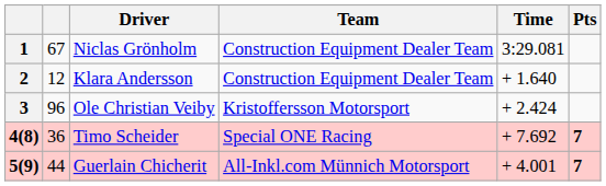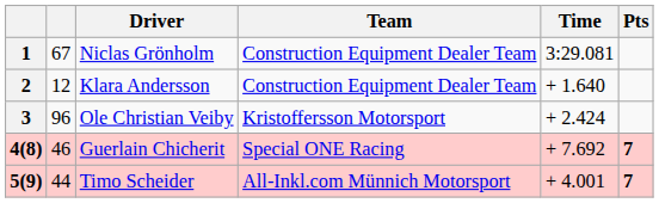 <table class="wikitable" style="font-size:95%">
 <tr>
 <th></th>
 <th></th>
 <th>Driver</th>
 <th>Team</th>
 <th>Time</th>
 <th>Pts</th>
 </tr>
 <tr>
 <th>1</th>
 <td>67</td>
 <td> <a href='#'>Niclas Grönholm</a></td>
 <td><a href='#'>Construction Equipment Dealer Team</a></td>
 <td>3:29.081</td>
 <td></td>
 </tr>
 <tr>
 <th>2</th>
 <td>12</td>
 <td> <a href='#'>Klara Andersson</a></td>
 <td><a href='#'>Construction Equipment Dealer Team</a></td>
 <td>+ 1.640</td>
 <td></td>
 </tr>
 <tr>
 <th>3</th>
 <td>96</td>
 <td> <a href='#'>Ole Christian Veiby</a></td>
 <td><a href='#'>Kristoffersson Motorsport</a></td>
 <td>+ 2.424</td>
 <td></td>
 </tr>
 <tr>
 <th style="background:#ffcccc;">4(8)</th>
-<td style="background:#ffcccc;">36</td>
-<td style="background:#ffcccc;"> <a href='#'>Timo Scheider</a></td>
+<td style="background:#ffcccc;">46</td>
+<td style="background:#ffcccc;"> <a href='#'>Guerlain Chicherit</a></td>
 <td style="background:#ffcccc;"><a href='#'>Special ONE Racing</a></td>
 <td style="background:#ffcccc;">+ 7.692</td>
 <td style="background:#ffcccc;"><strong>7</strong></td>
 </tr>
 <tr>
 <th style="background:#ffcccc;">5(9)</th>
 <td style="background:#ffcccc;">44</td>
-<td style="background:#ffcccc;"> <a href='#'>Guerlain Chicherit</a></td>
+<td style="background:#ffcccc;"> <a href='#'>Timo Scheider</a></td>
 <td style="background:#ffcccc;"><a href='#'>All-Inkl.com Münnich Motorsport</a></td>
 <td style="background:#ffcccc;">+ 4.001</td>
 <td style="background:#ffcccc;"><strong>7</strong></td>
 </tr>
 </table>
